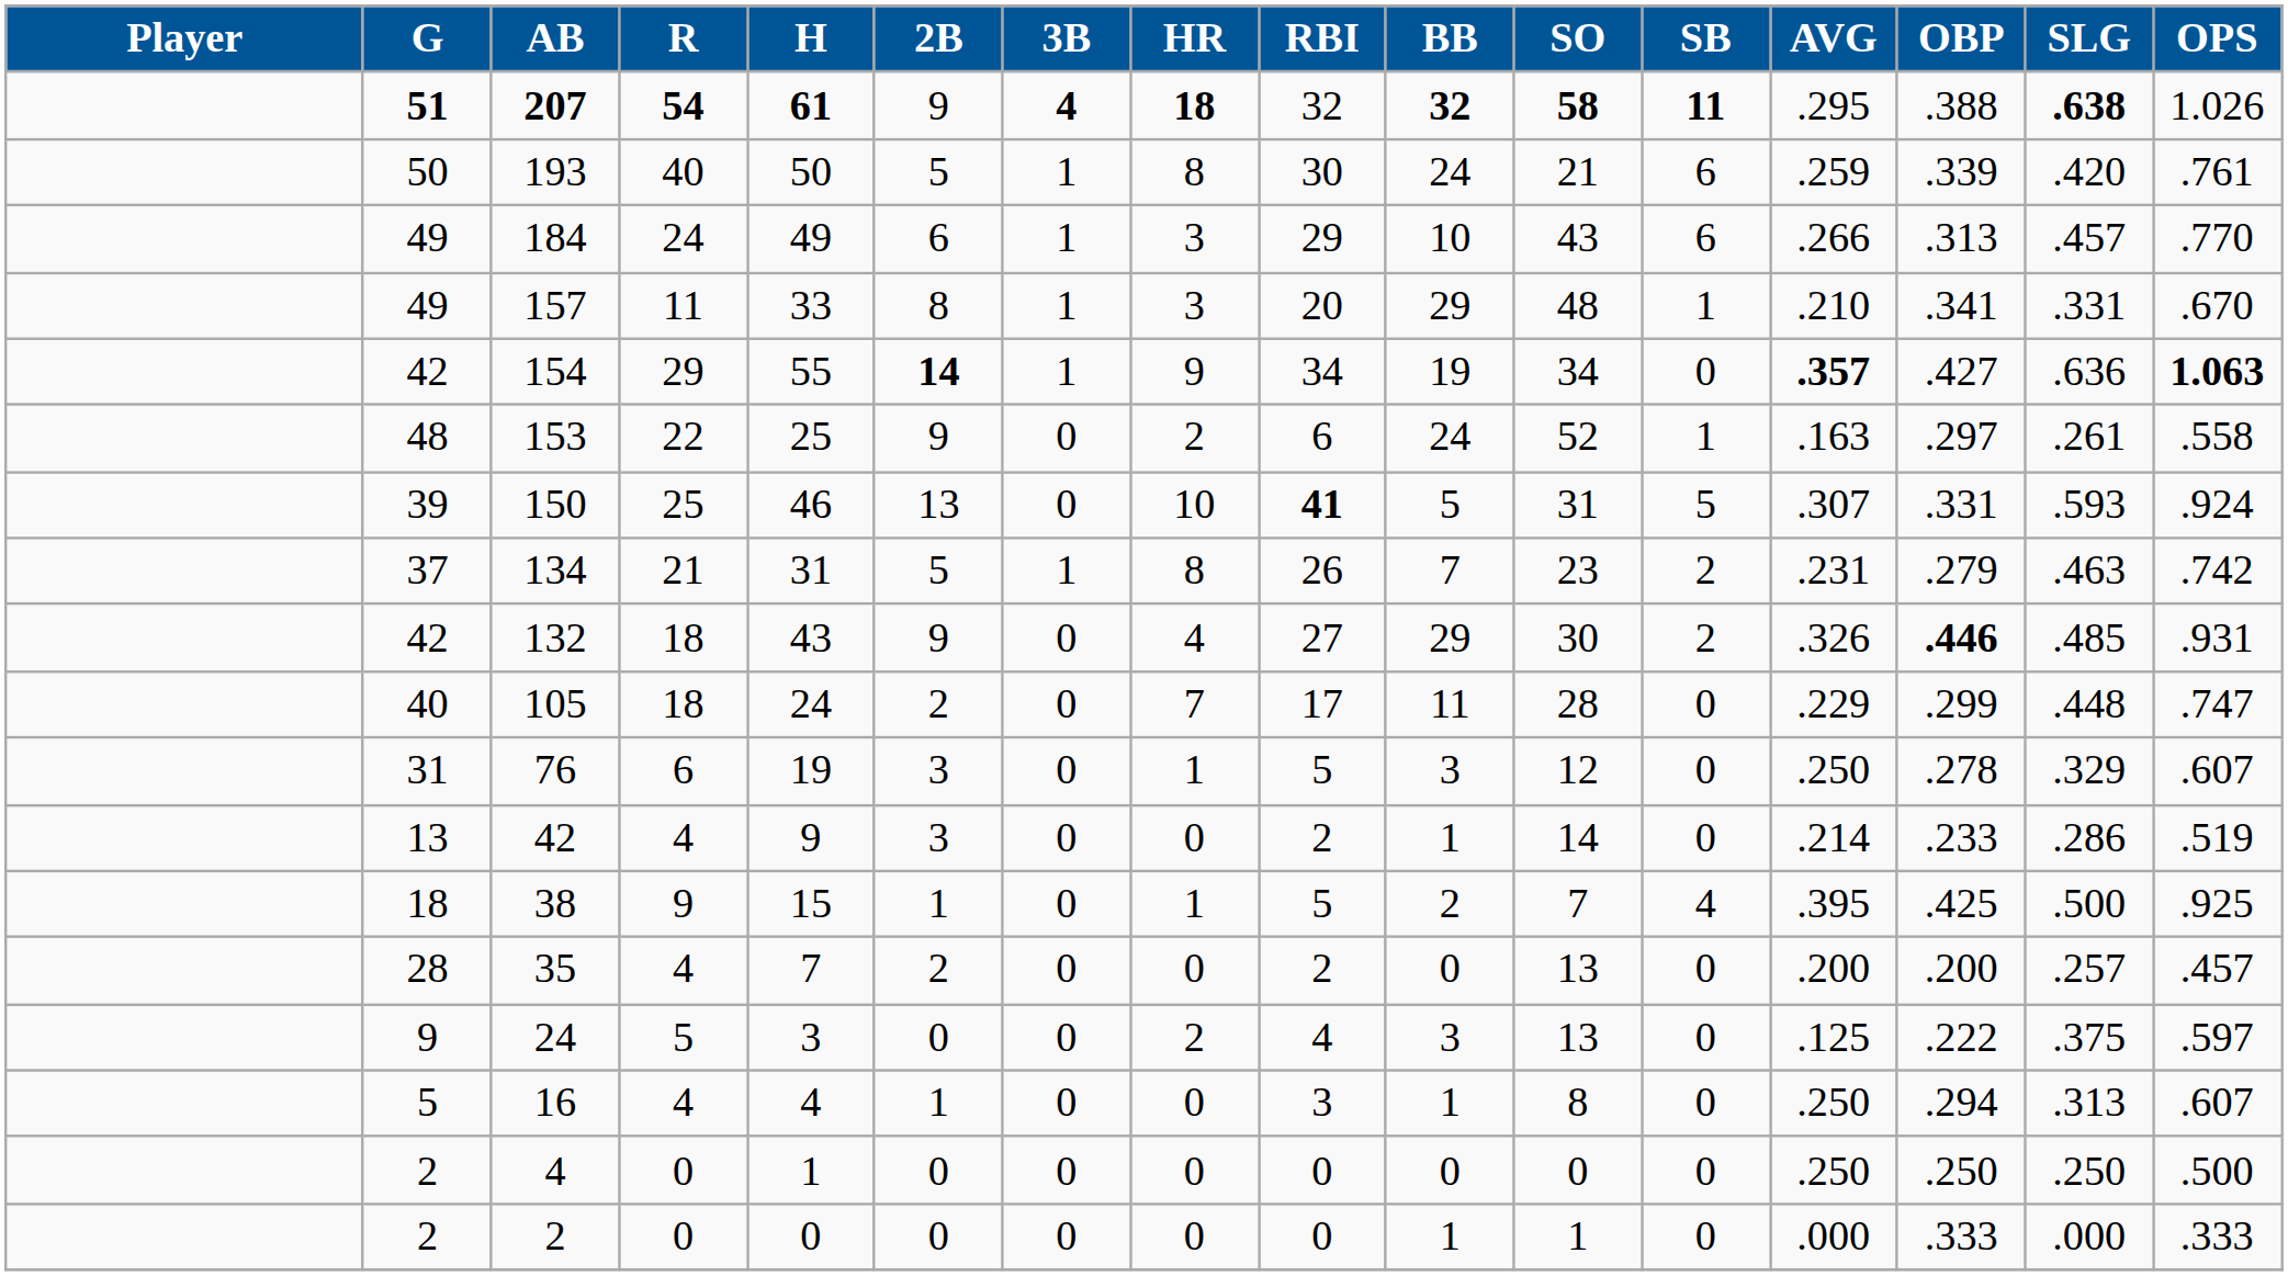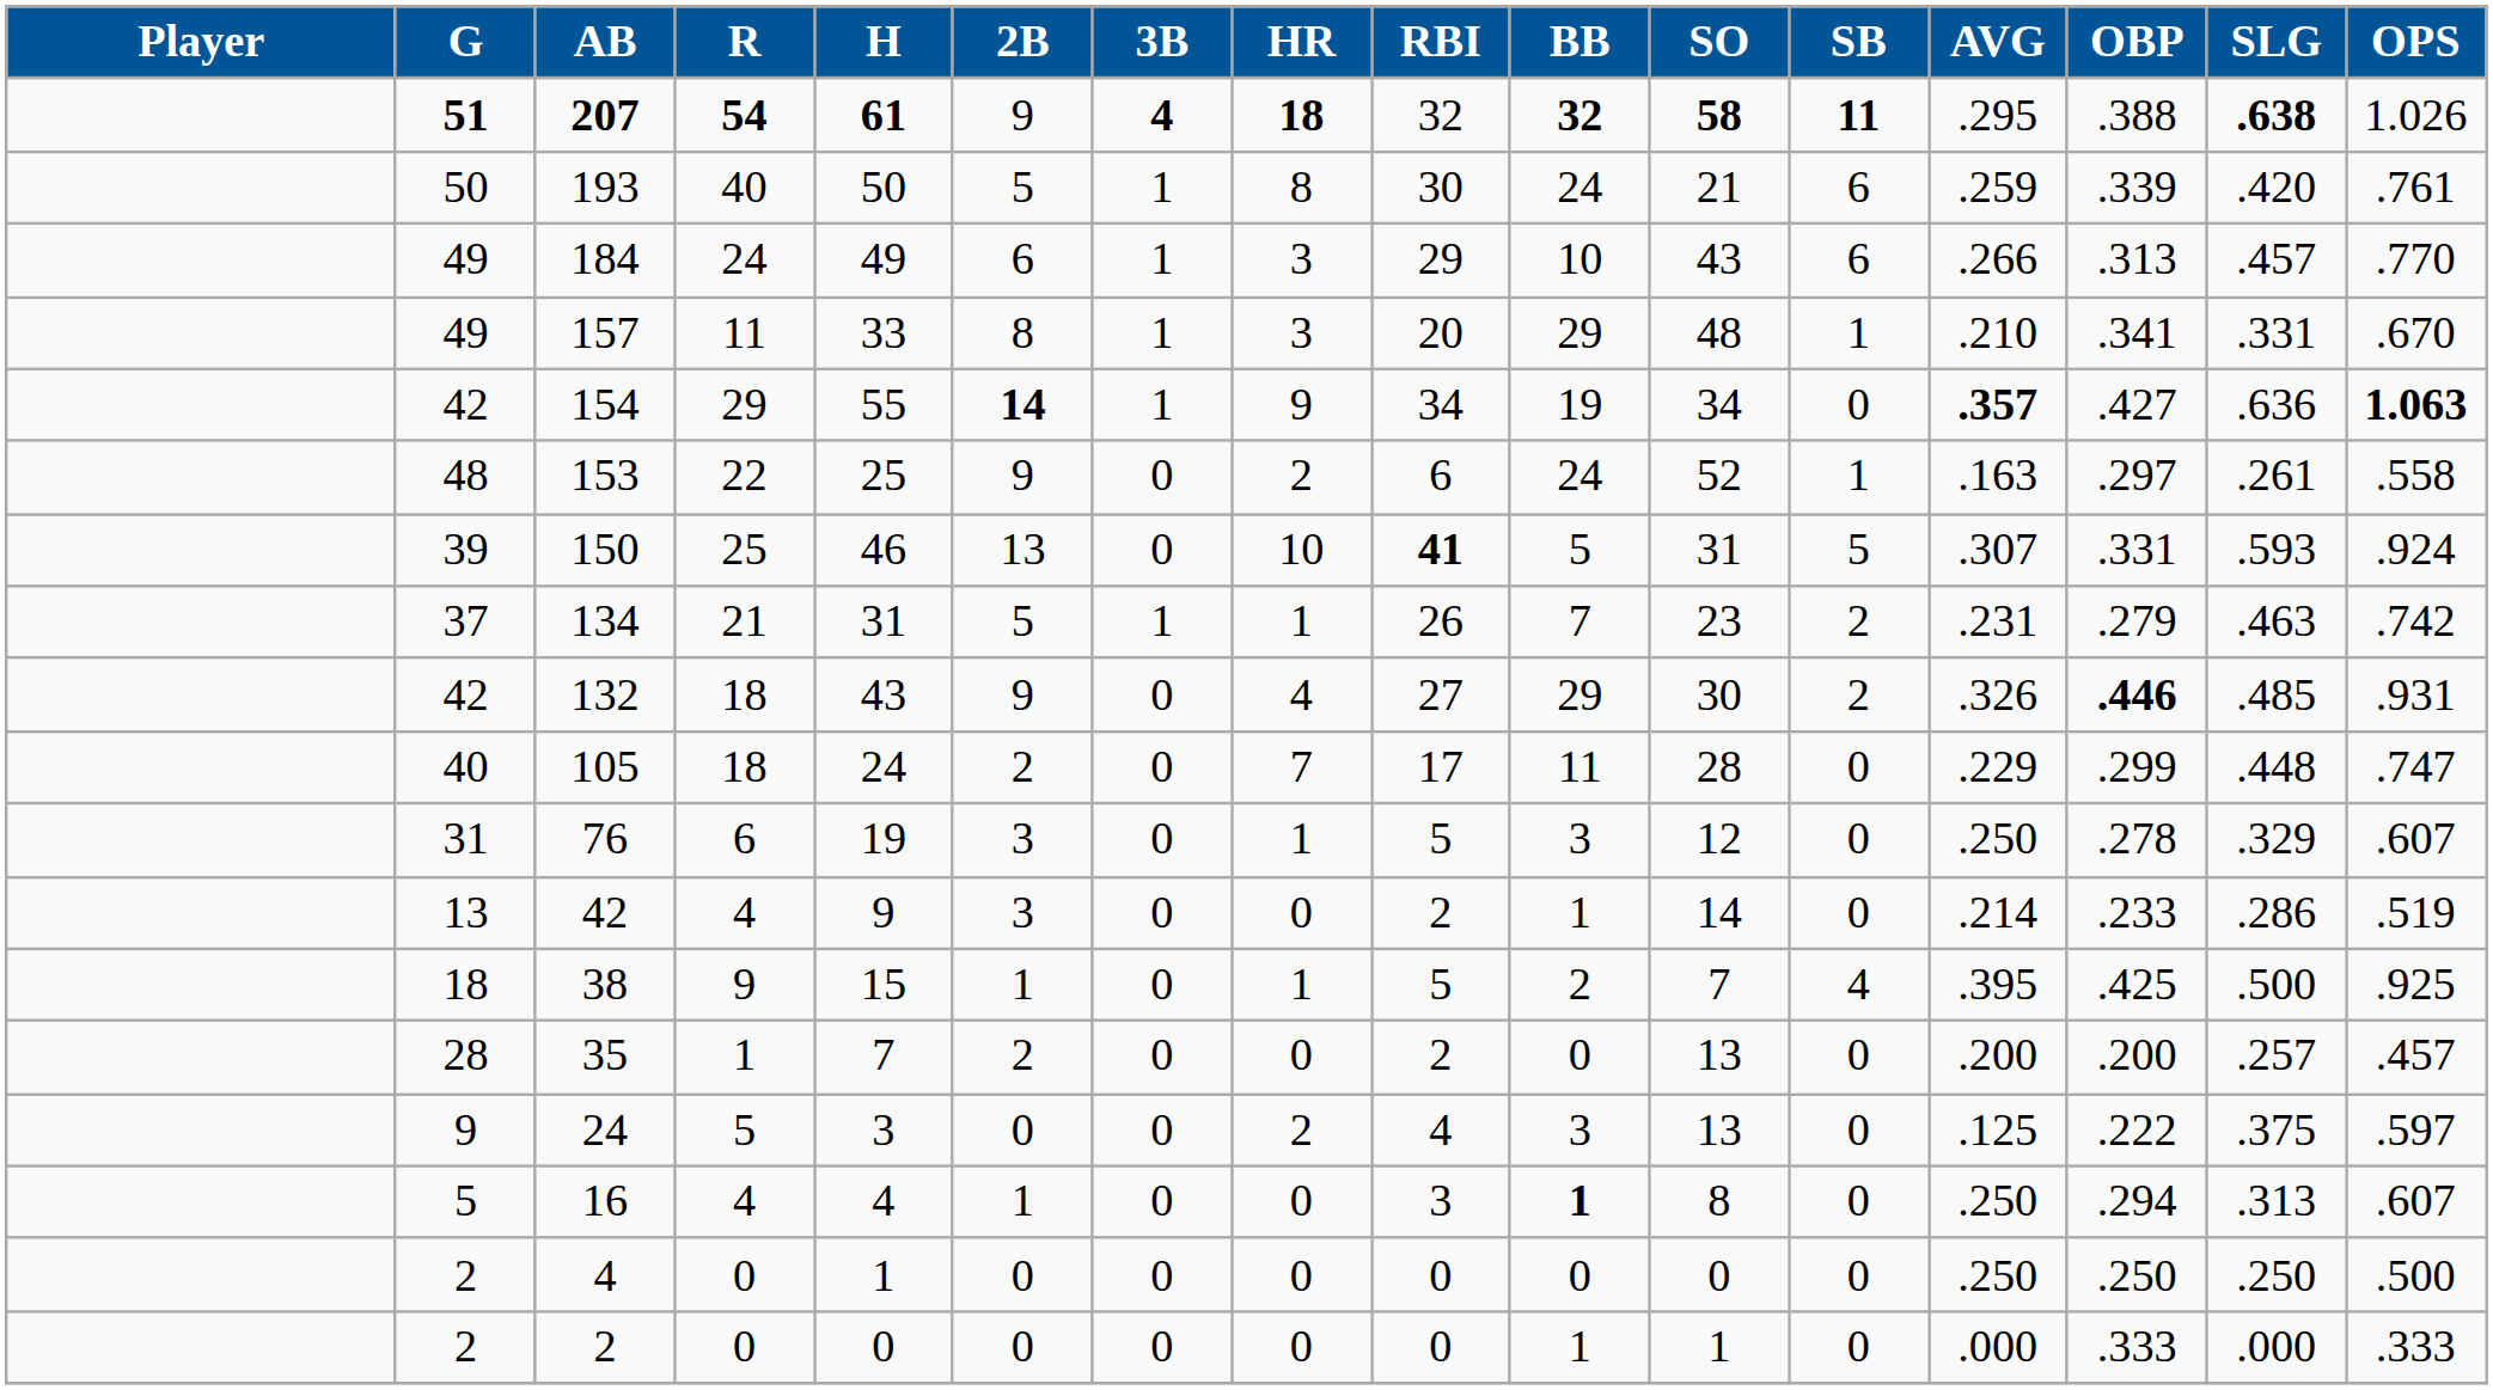 <table class="wikitable sortable">
 <tr>
 <th style="background:#005596; color:#FFF; width:14%;">Player</th>
 <th style="background:#005596; color:#FFF; width:5%;">G</th>
 <th style="background:#005596; color:#FFF; width:5%;">AB</th>
 <th style="background:#005596; color:#FFF; width:5%;">R</th>
 <th style="background:#005596; color:#FFF; width:5%;">H</th>
 <th style="background:#005596; color:#FFF; width:5%;">2B</th>
 <th style="background:#005596; color:#FFF; width:5%;">3B</th>
 <th style="background:#005596; color:#FFF; width:5%;">HR</th>
 <th style="background:#005596; color:#FFF; width:5%;">RBI</th>
 <th style="background:#005596; color:#FFF; width:5%;">BB</th>
 <th style="background:#005596; color:#FFF; width:5%;">SO</th>
 <th style="background:#005596; color:#FFF; width:5%;">SB</th>
 <th style="background:#005596; color:#FFF; width:5%;">AVG</th>
 <th style="background:#005596; color:#FFF; width:5%;">OBP</th>
 <th style="background:#005596; color:#FFF; width:5%;">SLG</th>
 <th style="background:#005596; color:#FFF; width:5%;">OPS</th>
 </tr>
 <tr align=center>
 <td></td>
 <td><strong>51</strong></td>
 <td><strong>207</strong></td>
 <td><strong>54</strong></td>
 <td><strong>61</strong></td>
 <td>9</td>
 <td><strong>4</strong></td>
 <td><strong>18</strong></td>
 <td>32</td>
 <td><strong>32</strong></td>
 <td><strong>58</strong></td>
 <td><strong>11</strong></td>
 <td>.295</td>
 <td>.388</td>
 <td><strong>.638</strong></td>
 <td>1.026</td>
 </tr>
 <tr align=center>
 <td></td>
 <td>50</td>
 <td>193</td>
 <td>40</td>
 <td>50</td>
 <td>5</td>
 <td>1</td>
 <td>8</td>
 <td>30</td>
 <td>24</td>
 <td>21</td>
 <td>6</td>
 <td>.259</td>
 <td>.339</td>
 <td>.420</td>
 <td>.761</td>
 </tr>
 <tr align=center>
 <td></td>
 <td>49</td>
 <td>184</td>
 <td>24</td>
 <td>49</td>
 <td>6</td>
 <td>1</td>
 <td>3</td>
 <td>29</td>
 <td>10</td>
 <td>43</td>
 <td>6</td>
 <td>.266</td>
 <td>.313</td>
 <td>.457</td>
 <td>.770</td>
 </tr>
 <tr align=center>
 <td></td>
 <td>49</td>
 <td>157</td>
 <td>11</td>
 <td>33</td>
 <td>8</td>
 <td>1</td>
 <td>3</td>
 <td>20</td>
 <td>29</td>
 <td>48</td>
 <td>1</td>
 <td>.210</td>
 <td>.341</td>
 <td>.331</td>
 <td>.670</td>
 </tr>
 <tr align=center>
 <td></td>
 <td>42</td>
 <td>154</td>
 <td>29</td>
 <td>55</td>
 <td><strong>14</strong></td>
 <td>1</td>
 <td>9</td>
 <td>34</td>
 <td>19</td>
 <td>34</td>
 <td>0</td>
 <td><strong>.357</strong></td>
 <td>.427</td>
 <td>.636</td>
 <td><strong>1.063</strong></td>
 </tr>
 <tr align=center>
 <td></td>
 <td>48</td>
 <td>153</td>
 <td>22</td>
 <td>25</td>
 <td>9</td>
 <td>0</td>
 <td>2</td>
 <td>6</td>
 <td>24</td>
 <td>52</td>
 <td>1</td>
 <td>.163</td>
 <td>.297</td>
 <td>.261</td>
 <td>.558</td>
 </tr>
 <tr align=center>
 <td></td>
 <td>39</td>
 <td>150</td>
 <td>25</td>
 <td>46</td>
 <td>13</td>
 <td>0</td>
 <td>10</td>
 <td><strong>41</strong></td>
 <td>5</td>
 <td>31</td>
 <td>5</td>
 <td>.307</td>
 <td>.331</td>
 <td>.593</td>
 <td>.924</td>
 </tr>
 <tr align=center>
 <td></td>
 <td>37</td>
 <td>134</td>
 <td>21</td>
 <td>31</td>
 <td>5</td>
 <td>1</td>
-<td>8</td>
+<td>1</td>
 <td>26</td>
 <td>7</td>
 <td>23</td>
 <td>2</td>
 <td>.231</td>
 <td>.279</td>
 <td>.463</td>
 <td>.742</td>
 </tr>
 <tr align=center>
 <td></td>
 <td>42</td>
 <td>132</td>
 <td>18</td>
 <td>43</td>
 <td>9</td>
 <td>0</td>
 <td>4</td>
 <td>27</td>
 <td>29</td>
 <td>30</td>
 <td>2</td>
 <td>.326</td>
 <td><strong>.446</strong></td>
 <td>.485</td>
 <td>.931</td>
 </tr>
 <tr align=center>
 <td></td>
 <td>40</td>
 <td>105</td>
 <td>18</td>
 <td>24</td>
 <td>2</td>
 <td>0</td>
 <td>7</td>
 <td>17</td>
 <td>11</td>
 <td>28</td>
 <td>0</td>
 <td>.229</td>
 <td>.299</td>
 <td>.448</td>
 <td>.747</td>
 </tr>
 <tr align=center>
 <td></td>
 <td>31</td>
 <td>76</td>
 <td>6</td>
 <td>19</td>
 <td>3</td>
 <td>0</td>
 <td>1</td>
 <td>5</td>
 <td>3</td>
 <td>12</td>
 <td>0</td>
 <td>.250</td>
 <td>.278</td>
 <td>.329</td>
 <td>.607</td>
 </tr>
 <tr align=center>
 <td></td>
 <td>13</td>
 <td>42</td>
 <td>4</td>
 <td>9</td>
 <td>3</td>
 <td>0</td>
 <td>0</td>
 <td>2</td>
 <td>1</td>
 <td>14</td>
 <td>0</td>
 <td>.214</td>
 <td>.233</td>
 <td>.286</td>
 <td>.519</td>
 </tr>
 <tr align=center>
 <td></td>
 <td>18</td>
 <td>38</td>
 <td>9</td>
 <td>15</td>
 <td>1</td>
 <td>0</td>
 <td>1</td>
 <td>5</td>
 <td>2</td>
 <td>7</td>
 <td>4</td>
 <td>.395</td>
 <td>.425</td>
 <td>.500</td>
 <td>.925</td>
 </tr>
 <tr align=center>
 <td></td>
 <td>28</td>
 <td>35</td>
-<td>4</td>
+<td>1</td>
 <td>7</td>
 <td>2</td>
 <td>0</td>
 <td>0</td>
 <td>2</td>
 <td>0</td>
 <td>13</td>
 <td>0</td>
 <td>.200</td>
 <td>.200</td>
 <td>.257</td>
 <td>.457</td>
 </tr>
 <tr align=center>
 <td></td>
 <td>9</td>
 <td>24</td>
 <td>5</td>
 <td>3</td>
 <td>0</td>
 <td>0</td>
 <td>2</td>
 <td>4</td>
 <td>3</td>
 <td>13</td>
 <td>0</td>
 <td>.125</td>
 <td>.222</td>
 <td>.375</td>
 <td>.597</td>
 </tr>
 <tr align=center>
 <td></td>
 <td>5</td>
 <td>16</td>
 <td>4</td>
 <td>4</td>
 <td>1</td>
 <td>0</td>
 <td>0</td>
 <td>3</td>
-<td>1</td>
+<td><strong>1</strong></td>
 <td>8</td>
 <td>0</td>
 <td>.250</td>
 <td>.294</td>
 <td>.313</td>
 <td>.607</td>
 </tr>
 <tr align=center>
 <td></td>
 <td>2</td>
 <td>4</td>
 <td>0</td>
 <td>1</td>
 <td>0</td>
 <td>0</td>
 <td>0</td>
 <td>0</td>
 <td>0</td>
 <td>0</td>
 <td>0</td>
 <td>.250</td>
 <td>.250</td>
 <td>.250</td>
 <td>.500</td>
 </tr>
 <tr align=center>
 <td></td>
 <td>2</td>
 <td>2</td>
 <td>0</td>
 <td>0</td>
 <td>0</td>
 <td>0</td>
 <td>0</td>
 <td>0</td>
 <td>1</td>
 <td>1</td>
 <td>0</td>
 <td>.000</td>
 <td>.333</td>
 <td>.000</td>
 <td>.333</td>
 </tr>
 <tr align=center>
 </tr>
 </table>
